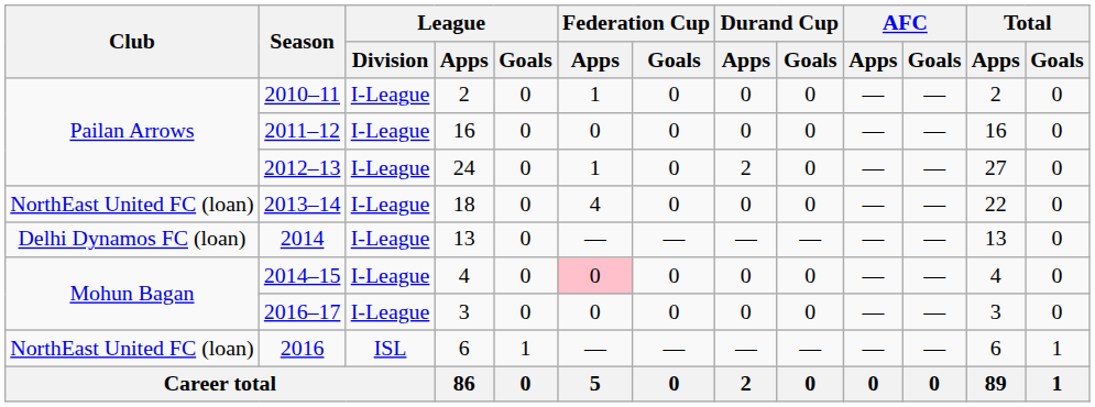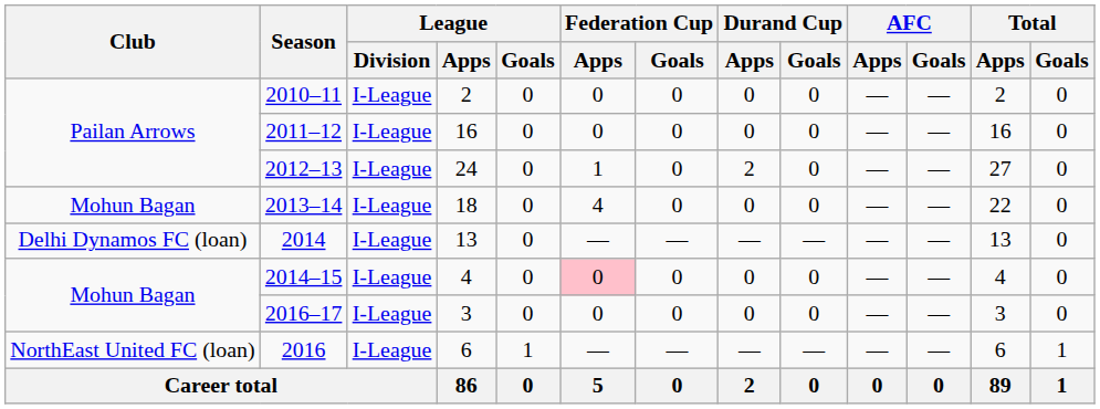 <table class="wikitable" style="font-size:90%; text-align:center;">
 <tr>
 <th rowspan="2">Club</th>
 <th rowspan="2">Season</th>
 <th colspan="3">League</th>
 <th colspan="2">Federation Cup</th>
 <th colspan="2">Durand Cup</th>
 <th colspan="2"><a href='#'>AFC</a></th>
 <th colspan="2">Total</th>
 </tr>
 <tr>
 <th>Division</th>
 <th>Apps</th>
 <th>Goals</th>
 <th>Apps</th>
 <th>Goals</th>
 <th>Apps</th>
 <th>Goals</th>
 <th>Apps</th>
 <th>Goals</th>
 <th>Apps</th>
 <th>Goals</th>
 </tr>
 <tr>
 <td rowspan="3"><a href='#'>Pailan Arrows</a></td>
 <td><a href='#'>2010–11</a></td>
 <td><a href='#'>I-League</a></td>
 <td>2</td>
 <td>0</td>
-<td>1</td>
+<td>0</td>
 <td>0</td>
 <td>0</td>
 <td>0</td>
 <td>—</td>
 <td>—</td>
 <td>2</td>
 <td>0</td>
 </tr>
 <tr>
 <td><a href='#'>2011–12</a></td>
 <td><a href='#'>I-League</a></td>
 <td>16</td>
 <td>0</td>
 <td>0</td>
 <td>0</td>
 <td>0</td>
 <td>0</td>
 <td>—</td>
 <td>—</td>
 <td>16</td>
 <td>0</td>
 </tr>
 <tr>
 <td><a href='#'>2012–13</a></td>
 <td><a href='#'>I-League</a></td>
 <td>24</td>
 <td>0</td>
 <td>1</td>
 <td>0</td>
 <td>2</td>
 <td>0</td>
 <td>—</td>
 <td>—</td>
 <td>27</td>
 <td>0</td>
 </tr>
 <tr>
-<td rowspan="1"><a href='#'>NorthEast United FC</a> (loan)</td>
+<td rowspan="1"><a href='#'>Mohun Bagan</a></td>
 <td><a href='#'>2013–14</a></td>
 <td><a href='#'>I-League</a></td>
 <td>18</td>
 <td>0</td>
 <td>4</td>
 <td>0</td>
 <td>0</td>
 <td>0</td>
 <td>—</td>
 <td>—</td>
 <td>22</td>
 <td>0</td>
 </tr>
 <tr>
 <td rowspan="1"><a href='#'>Delhi Dynamos FC</a> (loan)</td>
 <td><a href='#'>2014</a></td>
 <td><a href='#'>I-League</a></td>
 <td>13</td>
 <td>0</td>
 <td>—</td>
 <td>—</td>
 <td>—</td>
 <td>—</td>
 <td>—</td>
 <td>—</td>
 <td>13</td>
 <td>0</td>
 </tr>
 <tr>
 <td rowspan="2"><a href='#'>Mohun Bagan</a></td>
 <td><a href='#'>2014–15</a></td>
 <td><a href='#'>I-League</a></td>
 <td>4</td>
 <td>0</td>
 <td style="background: pink;">0</td>
 <td>0</td>
 <td>0</td>
 <td>0</td>
 <td>—</td>
 <td>—</td>
 <td>4</td>
 <td>0</td>
 </tr>
 <tr>
 <td><a href='#'>2016–17</a></td>
 <td><a href='#'>I-League</a></td>
 <td>3</td>
 <td>0</td>
 <td>0</td>
 <td>0</td>
 <td>0</td>
 <td>0</td>
 <td>—</td>
 <td>—</td>
 <td>3</td>
 <td>0</td>
 </tr>
 <tr>
 <td rowspan="1"><a href='#'>NorthEast United FC</a> (loan)</td>
 <td><a href='#'>2016</a></td>
-<td><a href='#'>ISL</a></td>
+<td><a href='#'>I-League</a></td>
 <td>6</td>
 <td>1</td>
 <td>—</td>
 <td>—</td>
 <td>—</td>
 <td>—</td>
 <td>—</td>
 <td>—</td>
 <td>6</td>
 <td>1</td>
 </tr>
 <tr>
 <th colspan="3">Career total</th>
 <th>86</th>
 <th>0</th>
 <th>5</th>
 <th>0</th>
 <th>2</th>
 <th>0</th>
 <th>0</th>
 <th>0</th>
 <th>89</th>
 <th>1</th>
 </tr>
 </table>
